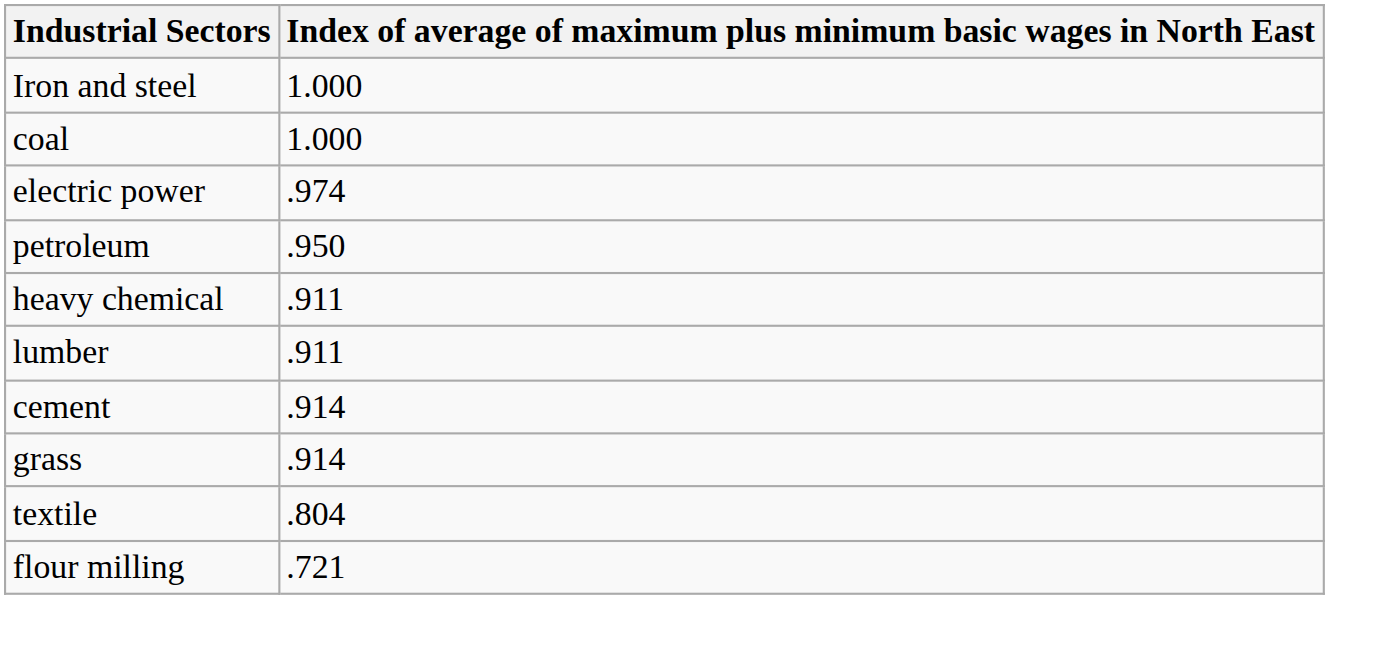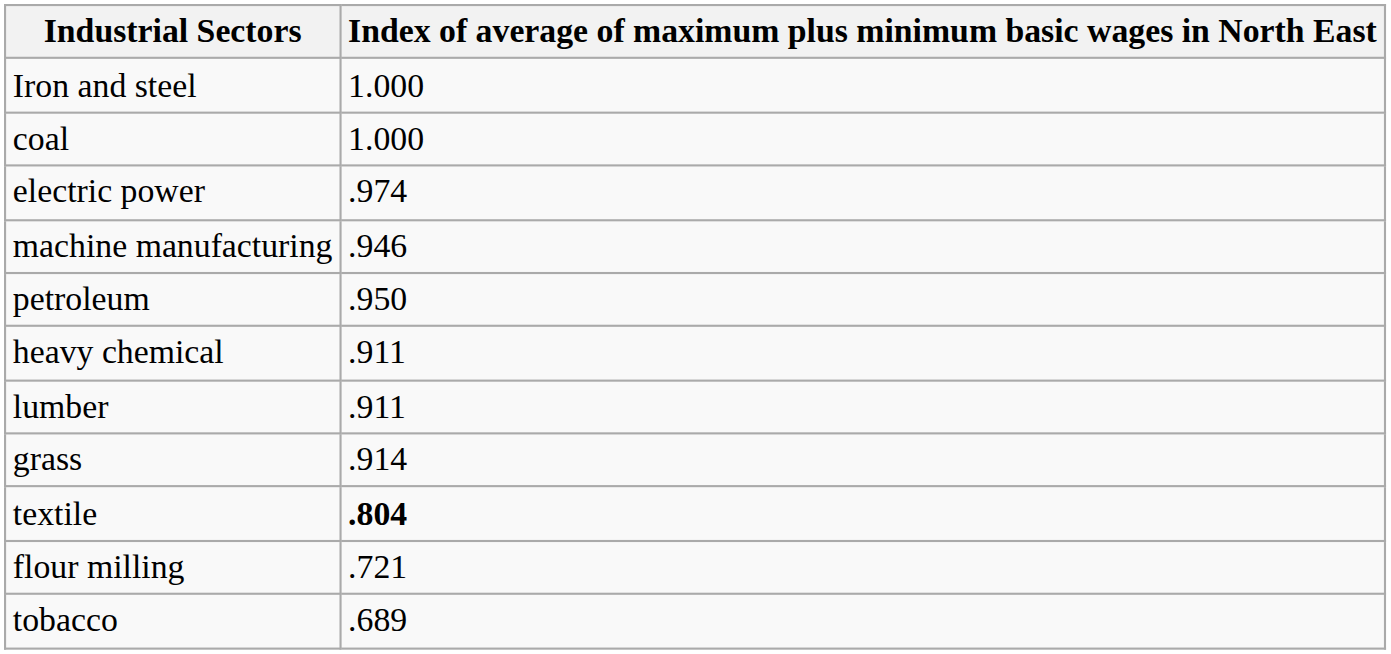 <table class="wikitable">
 <tr>
 <th>Industrial Sectors</th>
 <th>Index of average of maximum plus minimum basic wages in North East</th>
 </tr>
 <tr>
 <td>Iron and steel</td>
 <td>1.000</td>
 </tr>
 <tr>
 <td>coal</td>
 <td>1.000</td>
 </tr>
 <tr>
 <td>electric power</td>
 <td>.974</td>
 </tr>
 <tr>
+<td>machine manufacturing</td>
+<td>.946</td>
+</tr>
+<tr>
 <td>petroleum</td>
 <td>.950</td>
 </tr>
 <tr>
 <td>heavy chemical</td>
 <td>.911</td>
 </tr>
 <tr>
 <td>lumber</td>
 <td>.911</td>
 </tr>
 <tr>
-<td>cement</td>
-<td>.914</td>
-</tr>
-<tr>
 <td>grass</td>
 <td>.914</td>
 </tr>
 <tr>
 <td>textile</td>
-<td>.804</td>
+<td><strong>.804</strong></td>
 </tr>
 <tr>
 <td>flour milling</td>
 <td>.721</td>
 </tr>
+<tr>
+<td>tobacco</td>
+<td>.689</td>
+</tr>
 </table>
